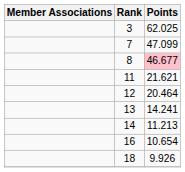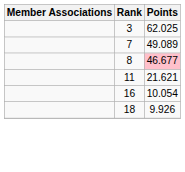 <table class="wikitable" style="text-align:center;">
 <tr>
 <th min-width=265>Member Associations</th>
 <th width=15>Rank</th>
 <th width=15>Points</th>
 </tr>
 <tr>
 <td style="text-align:left;"></td>
 <td>3</td>
 <td>62.025</td>
 </tr>
 <tr>
 <td style="text-align:left;"></td>
 <td>7</td>
-<td>47.099</td>
+<td>49.089</td>
 </tr>
 <tr>
 <td style="text-align:left;"></td>
 <td>8</td>
 <td style="background: pink;">46.677</td>
 </tr>
 <tr>
 <td style="text-align:left;"></td>
 <td>11</td>
 <td>21.621</td>
 </tr>
 <tr>
 <td style="text-align:left;"></td>
-<td>12</td>
-<td>20.464</td>
-</tr>
-<tr>
-<td style="text-align:left;"></td>
-<td>13</td>
-<td>14.241</td>
-</tr>
-<tr>
-<td style="text-align:left;"></td>
-<td>14</td>
-<td>11.213</td>
-</tr>
-<tr>
-<td style="text-align:left;"></td>
 <td>16</td>
-<td>10.654</td>
+<td>10.054</td>
 </tr>
 <tr>
 <td style="text-align:left;"></td>
 <td>18</td>
 <td>9.926</td>
 </tr>
 <tr>
 </tr>
 </table>
